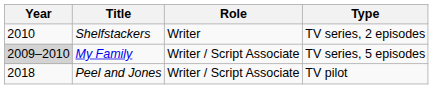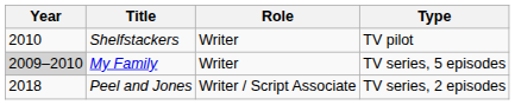 <table class=wikitable>
 <tr>
 <th>Year</th>
 <th>Title</th>
 <th>Role</th>
 <th>Type</th>
 </tr>
 <tr>
 <td>2010</td>
 <td><em>Shelfstackers</em></td>
 <td>Writer</td>
-<td>TV series, 2 episodes</td>
+<td>TV pilot</td>
 </tr>
 <tr>
 <td style="background: lightgrey;">2009–2010</td>
 <td><em><a href='#'>My Family</a></em></td>
-<td>Writer / Script Associate</td>
+<td>Writer</td>
 <td>TV series, 5 episodes</td>
 </tr>
 <tr>
 <td>2018</td>
 <td><em>Peel and Jones</em></td>
 <td>Writer / Script Associate</td>
-<td>TV pilot</td>
+<td>TV series, 2 episodes</td>
 </tr>
 </table>
